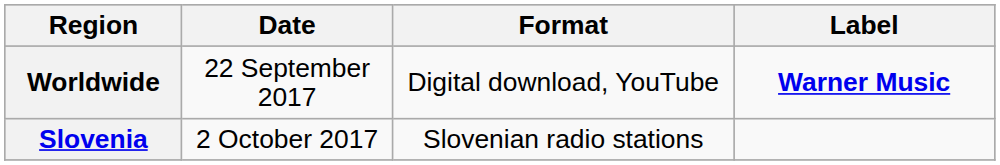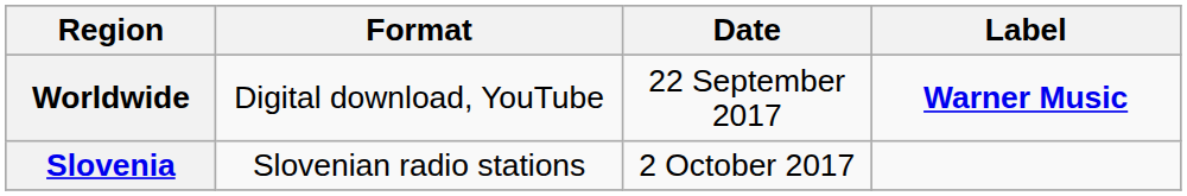 <table class="wikitable sortable plainrowheaders" style="text-align:center;">
 <tr>
 <th width=100>Region</th>
+<th width=200>Format</th>
 <th width=120>Date</th>
-<th width=200>Format</th>
 <th width=150>Label</th>
 </tr>
 <tr>
 <th scope="row">Worldwide</th>
+<td>Digital download, YouTube</td>
 <td>22 September 2017</td>
-<td>Digital download, YouTube</td>
 <td><strong><a href='#'>Warner Music</a></strong></td>
 </tr>
 <tr>
 <th scope="row"><a href='#'>Slovenia</a></th>
+<td>Slovenian radio stations</td>
 <td>2 October 2017</td>
-<td>Slovenian radio stations</td>
 <td></td>
 </tr>
 </table>
